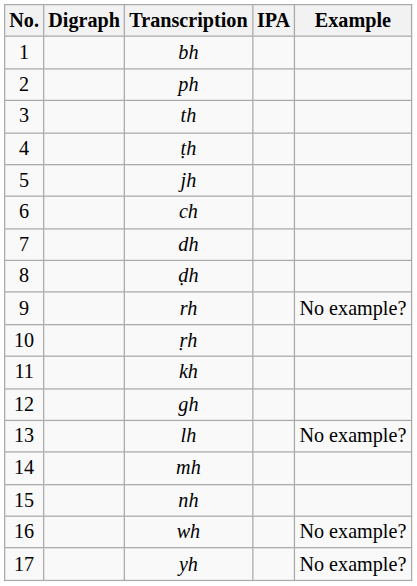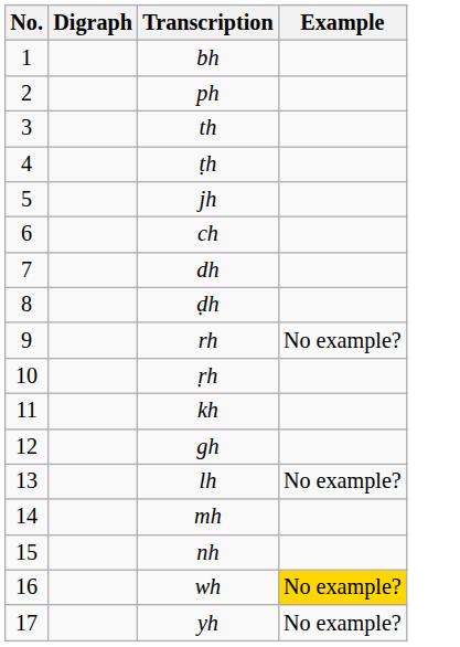 <table class="wikitable" style="text-align:center;">
 <tr>
 <th>No.</th>
 <th><strong>Digraph</strong></th>
 <th><strong>Transcription</strong></th>
-<th><strong>IPA</strong></th>
 <th>Example</th>
 </tr>
 <tr>
 <td>1</td>
 <td style="font-size: 150%"></td>
 <td><em>bh</em></td>
 <td></td>
-<td></td>
 </tr>
 <tr>
 <td>2</td>
 <td style="font-size: 150%"></td>
 <td><em>ph</em></td>
-<td></td>
 <td></td>
 </tr>
 <tr>
 <td>3</td>
 <td style="font-size: 150%"></td>
 <td><em>th</em></td>
 <td></td>
-<td></td>
 </tr>
 <tr>
 <td>4</td>
 <td style="font-size: 150%"></td>
 <td><em>ṭh</em></td>
-<td></td>
 <td></td>
 </tr>
 <tr>
 <td>5</td>
 <td style="font-size: 150%"></td>
 <td><em>jh</em></td>
 <td></td>
-<td></td>
 </tr>
 <tr>
 <td>6</td>
 <td style="font-size: 150%"></td>
 <td><em>ch</em></td>
-<td></td>
 <td></td>
 </tr>
 <tr>
 <td>7</td>
 <td style="font-size: 150%"></td>
 <td><em>dh</em></td>
 <td></td>
-<td></td>
 </tr>
 <tr>
 <td>8</td>
 <td style="font-size: 150%"></td>
 <td><em>ḍh</em></td>
 <td></td>
-<td></td>
 </tr>
 <tr>
 <td>9</td>
 <td style="font-size: 150%"></td>
 <td><em>rh</em></td>
-<td></td>
 <td>No example?</td>
 </tr>
 <tr>
 <td>10</td>
 <td style="font-size: 150%"></td>
 <td><em>ṛh</em></td>
 <td></td>
-<td></td>
 </tr>
 <tr>
 <td>11</td>
 <td style="font-size: 150%"></td>
 <td><em>kh</em></td>
-<td></td>
 <td></td>
 </tr>
 <tr>
 <td>12</td>
 <td style="font-size: 150%"></td>
 <td><em>gh</em></td>
 <td></td>
-<td></td>
 </tr>
 <tr>
 <td>13</td>
 <td style="font-size: 150%"></td>
 <td><em>lh</em></td>
-<td></td>
 <td>No example?</td>
 </tr>
 <tr>
 <td>14</td>
 <td style="font-size: 150%"></td>
 <td><em>mh</em></td>
 <td></td>
-<td></td>
 </tr>
 <tr>
 <td>15</td>
 <td style="font-size: 150%"></td>
 <td><em>nh</em></td>
 <td></td>
-<td></td>
 </tr>
 <tr>
 <td>16</td>
 <td style="font-size: 150%"></td>
 <td><em>wh</em></td>
-<td></td>
-<td>No example?</td>
+<td style="background: gold;">No example?</td>
 </tr>
 <tr>
 <td>17</td>
 <td style="font-size: 150%"></td>
 <td><em>yh</em></td>
-<td></td>
 <td>No example?</td>
 </tr>
 </table>
